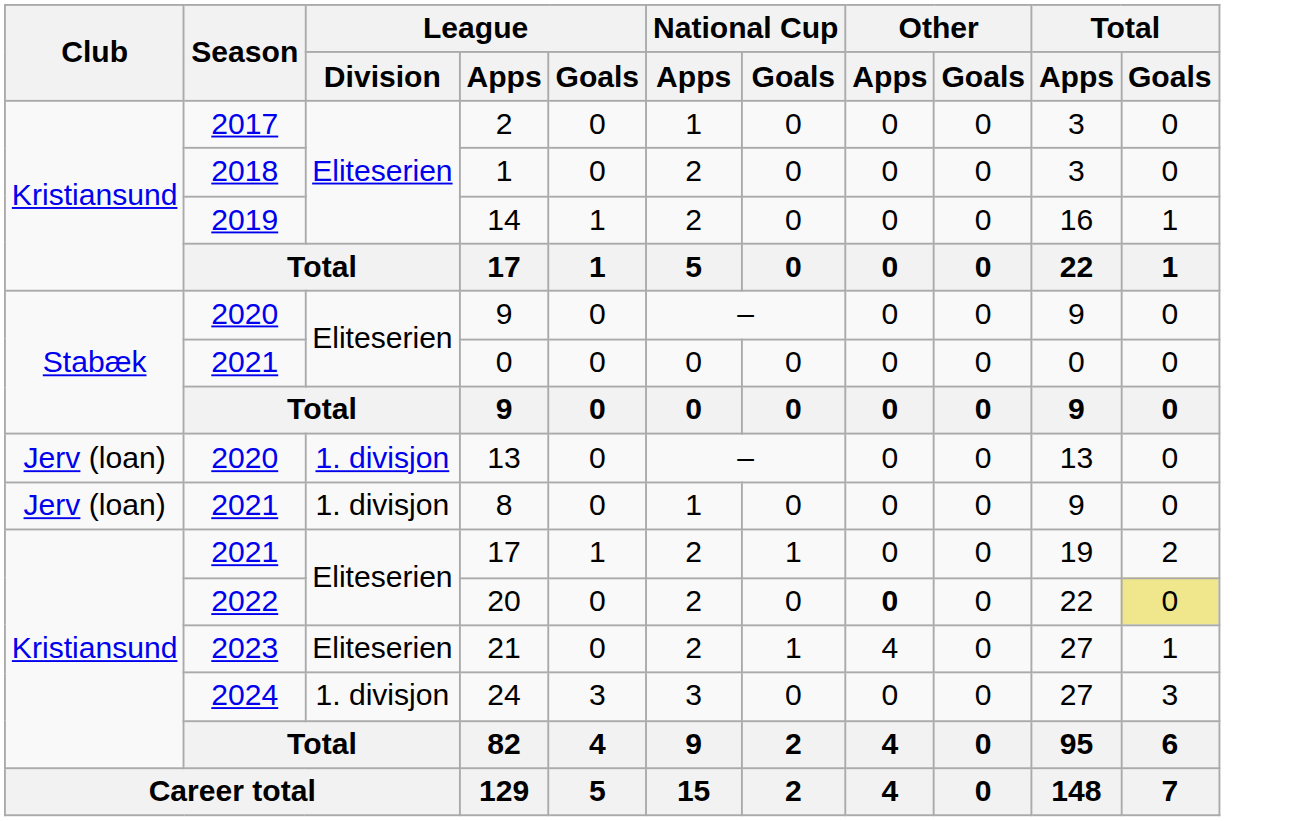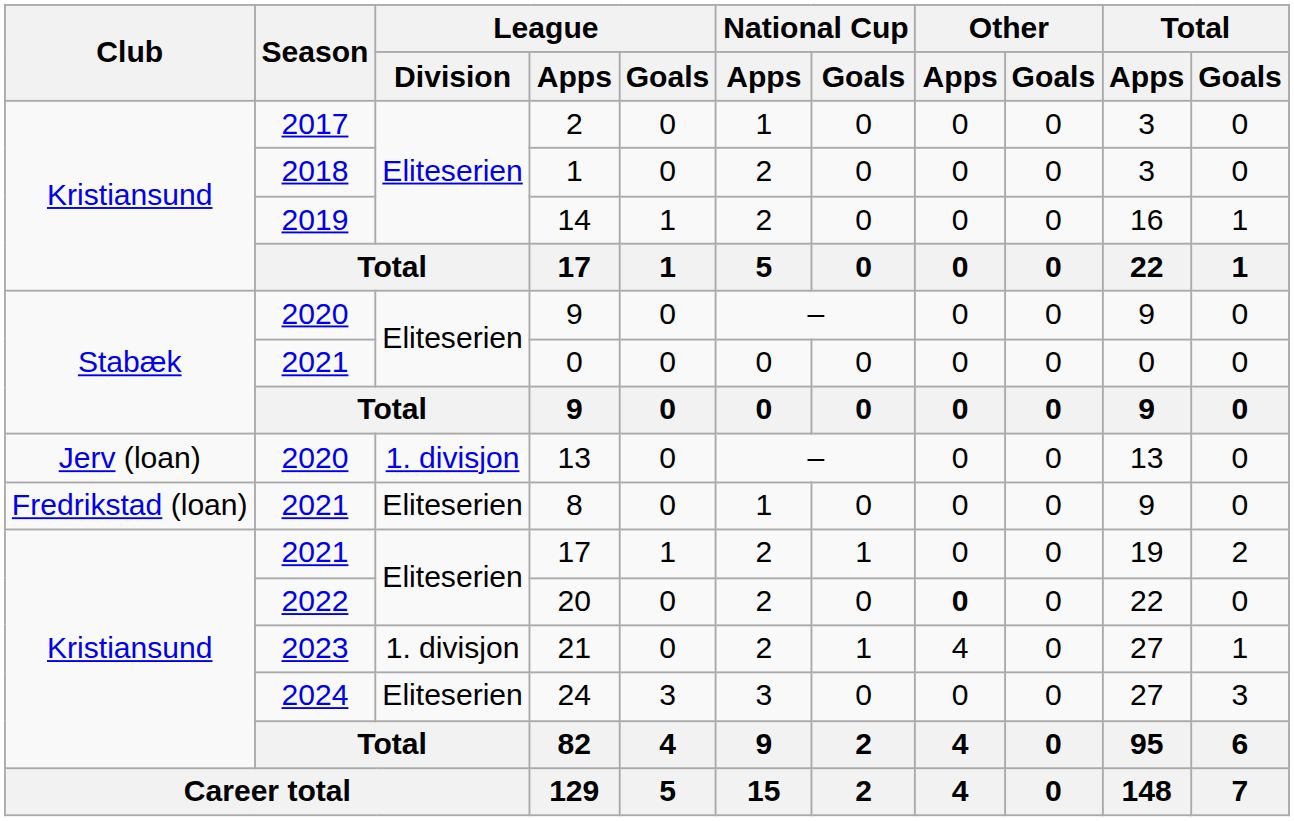 <table class="wikitable" style="text-align: center;">
 <tr>
 <th rowspan="2">Club</th>
 <th rowspan="2">Season</th>
 <th colspan="3">League</th>
 <th colspan="2">National Cup</th>
 <th colspan="2">Other</th>
 <th colspan="2">Total</th>
 </tr>
 <tr>
 <th>Division</th>
 <th>Apps</th>
 <th>Goals</th>
 <th>Apps</th>
 <th>Goals</th>
 <th>Apps</th>
 <th>Goals</th>
 <th>Apps</th>
 <th>Goals</th>
 </tr>
 <tr>
 <td rowspan="4"><a href='#'>Kristiansund</a></td>
 <td><a href='#'>2017</a></td>
 <td rowspan="3"><a href='#'>Eliteserien</a></td>
 <td>2</td>
 <td>0</td>
 <td>1</td>
 <td>0</td>
 <td>0</td>
 <td>0</td>
 <td>3</td>
 <td>0</td>
 </tr>
 <tr>
 <td><a href='#'>2018</a></td>
 <td>1</td>
 <td>0</td>
 <td>2</td>
 <td>0</td>
 <td>0</td>
 <td>0</td>
 <td>3</td>
 <td>0</td>
 </tr>
 <tr>
 <td><a href='#'>2019</a></td>
 <td>14</td>
 <td>1</td>
 <td>2</td>
 <td>0</td>
 <td>0</td>
 <td>0</td>
 <td>16</td>
 <td>1</td>
 </tr>
 <tr>
 <th colspan="2">Total</th>
 <th>17</th>
 <th>1</th>
 <th>5</th>
 <th>0</th>
 <th>0</th>
 <th>0</th>
 <th>22</th>
 <th>1</th>
 </tr>
 <tr>
 <td rowspan="3"><a href='#'>Stabæk</a></td>
 <td><a href='#'>2020</a></td>
 <td rowspan="2">Eliteserien</td>
 <td>9</td>
 <td>0</td>
 <td colspan=2>–</td>
 <td>0</td>
 <td>0</td>
 <td>9</td>
 <td>0</td>
 </tr>
 <tr>
 <td><a href='#'>2021</a></td>
 <td>0</td>
 <td>0</td>
 <td>0</td>
 <td>0</td>
 <td>0</td>
 <td>0</td>
 <td>0</td>
 <td>0</td>
 </tr>
 <tr>
 <th colspan="2">Total</th>
 <th>9</th>
 <th>0</th>
 <th>0</th>
 <th>0</th>
 <th>0</th>
 <th>0</th>
 <th>9</th>
 <th>0</th>
 </tr>
 <tr>
 <td><a href='#'>Jerv</a> (loan)</td>
 <td><a href='#'>2020</a></td>
 <td><a href='#'>1. divisjon</a></td>
 <td>13</td>
 <td>0</td>
 <td colspan=2>–</td>
 <td>0</td>
 <td>0</td>
 <td>13</td>
 <td>0</td>
 </tr>
 <tr>
-<td><a href='#'>Jerv</a> (loan)</td>
+<td><a href='#'>Fredrikstad</a> (loan)</td>
 <td><a href='#'>2021</a></td>
-<td>1. divisjon</td>
+<td>Eliteserien</td>
 <td>8</td>
 <td>0</td>
 <td>1</td>
 <td>0</td>
 <td>0</td>
 <td>0</td>
 <td>9</td>
 <td>0</td>
 </tr>
 <tr>
 <td rowspan="5"><a href='#'>Kristiansund</a></td>
 <td><a href='#'>2021</a></td>
 <td rowspan="2">Eliteserien</td>
 <td>17</td>
 <td>1</td>
 <td>2</td>
 <td>1</td>
 <td>0</td>
 <td>0</td>
 <td>19</td>
 <td>2</td>
 </tr>
 <tr>
 <td><a href='#'>2022</a></td>
 <td>20</td>
 <td>0</td>
 <td>2</td>
 <td>0</td>
 <td><strong>0</strong></td>
 <td>0</td>
 <td>22</td>
-<td style="background: khaki;">0</td>
+<td>0</td>
 </tr>
 <tr>
 <td><a href='#'>2023</a></td>
-<td>Eliteserien</td>
+<td>1. divisjon</td>
 <td>21</td>
 <td>0</td>
 <td>2</td>
 <td>1</td>
 <td>4</td>
 <td>0</td>
 <td>27</td>
 <td>1</td>
 </tr>
 <tr>
 <td><a href='#'>2024</a></td>
-<td>1. divisjon</td>
+<td>Eliteserien</td>
 <td>24</td>
 <td>3</td>
 <td>3</td>
 <td>0</td>
 <td>0</td>
 <td>0</td>
 <td>27</td>
 <td>3</td>
 </tr>
 <tr>
 <th colspan="2">Total</th>
 <th>82</th>
 <th>4</th>
 <th>9</th>
 <th>2</th>
 <th>4</th>
 <th>0</th>
 <th>95</th>
 <th>6</th>
 </tr>
 <tr>
 <th colspan="3">Career total</th>
 <th>129</th>
 <th>5</th>
 <th>15</th>
 <th>2</th>
 <th>4</th>
 <th>0</th>
 <th>148</th>
 <th>7</th>
 </tr>
 </table>
